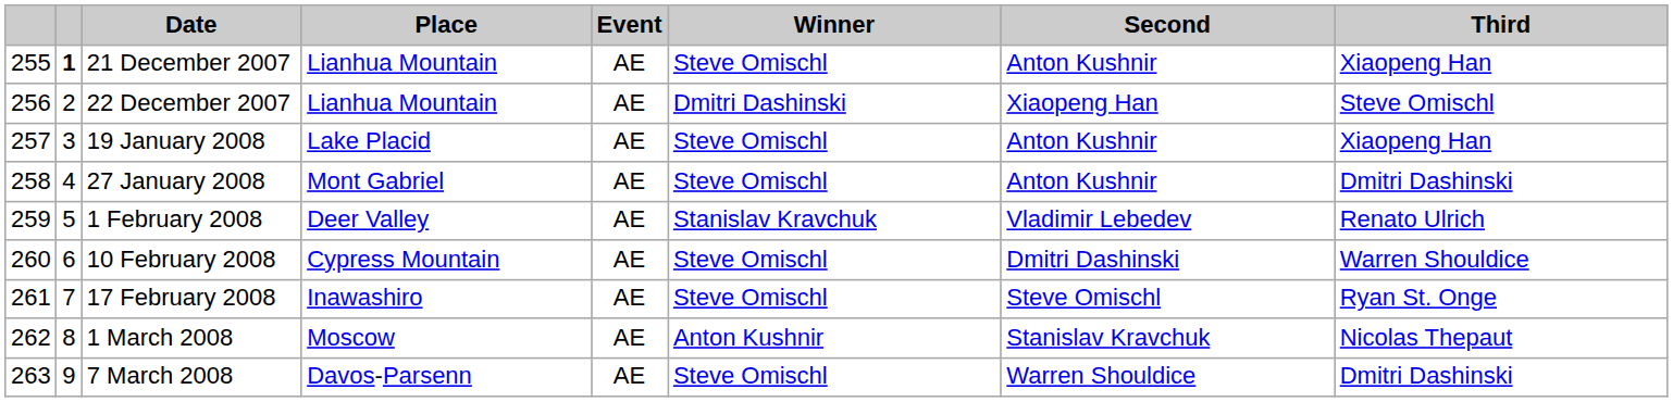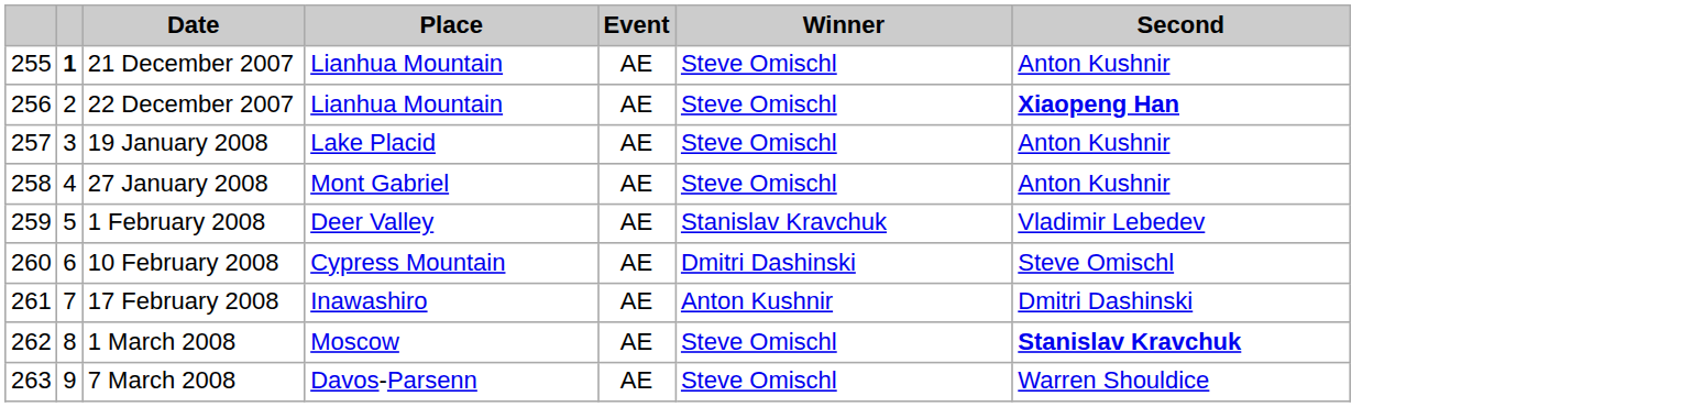 <table class="wikitable plainrowheaders" style="background:#fff; font-size:86%; line-height:16px; border:grey solid 1px; border-collapse:collapse;">
 <tr style="background:#ccc; text-align:center;">
 <th scope="col" style="background:#ccc; width=20 px;"></th>
 <th scope="col" style="background:#ccc; width=30 px;"></th>
 <th scope="col" style="background:#ccc; width:120px;">Date</th>
 <th scope="col" style="background:#ccc; width:160px;">Place</th>
 <th scope="col" style="background:#ccc; width:15px;">Event</th>
 <th scope="col" style="background:#ccc; width:185px;">Winner</th>
 <th scope="col" style="background:#ccc; width:185px;">Second</th>
-<th scope="col" style="background:#ccc; width:185px;">Third</th>
 </tr>
 <tr>
 <td align=center>255</td>
 <td align=center><strong>1</strong></td>
 <td>21 December 2007</td>
 <td> <a href='#'>Lianhua Mountain</a></td>
 <td align=center>AE</td>
 <td> <a href='#'>Steve Omischl</a></td>
 <td> <a href='#'>Anton Kushnir</a></td>
-<td> <a href='#'>Xiaopeng Han</a></td>
 </tr>
 <tr>
 <td align=center>256</td>
 <td align=center>2</td>
 <td>22 December 2007</td>
 <td> <a href='#'>Lianhua Mountain</a></td>
 <td align=center>AE</td>
-<td> <a href='#'>Dmitri Dashinski</a></td>
-<td> <a href='#'>Xiaopeng Han</a></td>
 <td> <a href='#'>Steve Omischl</a></td>
+<td><strong> <a href='#'>Xiaopeng Han</a></strong></td>
 </tr>
 <tr>
 <td align=center>257</td>
 <td align=center>3</td>
 <td>19 January 2008</td>
 <td> <a href='#'>Lake Placid</a></td>
 <td align=center>AE</td>
 <td> <a href='#'>Steve Omischl</a></td>
 <td> <a href='#'>Anton Kushnir</a></td>
-<td> <a href='#'>Xiaopeng Han</a></td>
 </tr>
 <tr>
 <td align=center>258</td>
 <td align=center>4</td>
 <td>27 January 2008</td>
 <td> <a href='#'>Mont Gabriel</a></td>
 <td align=center>AE</td>
 <td> <a href='#'>Steve Omischl</a></td>
 <td> <a href='#'>Anton Kushnir</a></td>
-<td> <a href='#'>Dmitri Dashinski</a></td>
 </tr>
 <tr>
 <td align=center>259</td>
 <td align=center>5</td>
 <td>1 February 2008</td>
 <td> <a href='#'>Deer Valley</a></td>
 <td align=center>AE</td>
 <td> <a href='#'>Stanislav Kravchuk</a></td>
 <td> <a href='#'>Vladimir Lebedev</a></td>
-<td> <a href='#'>Renato Ulrich</a></td>
 </tr>
 <tr>
 <td align=center>260</td>
 <td align=center>6</td>
 <td>10 February 2008</td>
 <td> <a href='#'>Cypress Mountain</a></td>
 <td align=center>AE</td>
+<td> <a href='#'>Dmitri Dashinski</a></td>
 <td> <a href='#'>Steve Omischl</a></td>
-<td> <a href='#'>Dmitri Dashinski</a></td>
-<td> <a href='#'>Warren Shouldice</a></td>
 </tr>
 <tr>
 <td align=center>261</td>
 <td align=center>7</td>
 <td>17 February 2008</td>
 <td> <a href='#'>Inawashiro</a></td>
 <td align=center>AE</td>
-<td> <a href='#'>Steve Omischl</a></td>
-<td> <a href='#'>Steve Omischl</a></td>
-<td> <a href='#'>Ryan St. Onge</a></td>
+<td> <a href='#'>Anton Kushnir</a></td>
+<td> <a href='#'>Dmitri Dashinski</a></td>
 </tr>
 <tr>
 <td align=center>262</td>
 <td align=center>8</td>
 <td>1 March 2008</td>
 <td> <a href='#'>Moscow</a></td>
 <td align=center>AE</td>
-<td> <a href='#'>Anton Kushnir</a></td>
-<td> <a href='#'>Stanislav Kravchuk</a></td>
-<td> <a href='#'>Nicolas Thepaut</a></td>
+<td> <a href='#'>Steve Omischl</a></td>
+<td><strong> <a href='#'>Stanislav Kravchuk</a></strong></td>
 </tr>
 <tr>
 <td align=center>263</td>
 <td align=center>9</td>
 <td>7 March 2008</td>
 <td> <a href='#'>Davos</a>-<a href='#'>Parsenn</a></td>
 <td align=center>AE</td>
 <td> <a href='#'>Steve Omischl</a></td>
 <td> <a href='#'>Warren Shouldice</a></td>
-<td> <a href='#'>Dmitri Dashinski</a></td>
 </tr>
 </table>
